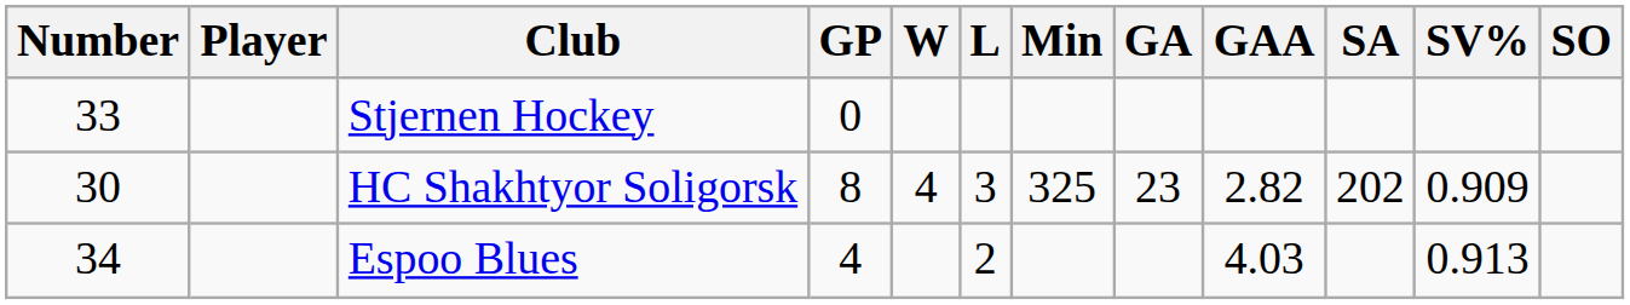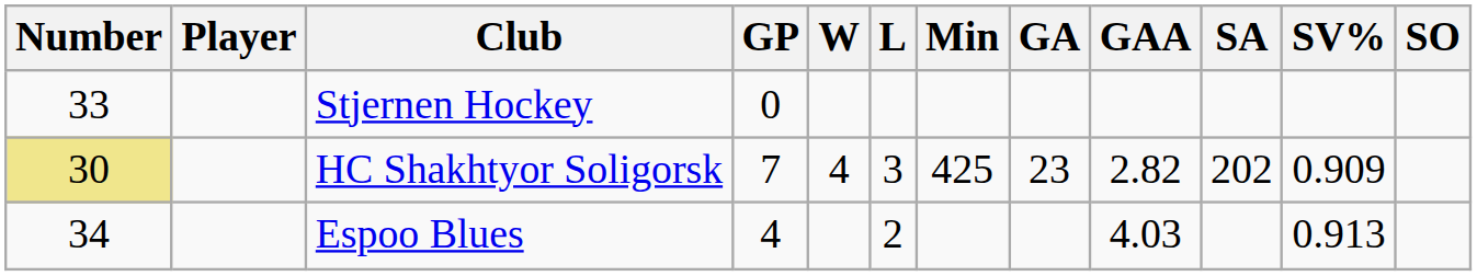 <table class="wikitable sortable" style="text-align: center;">
 <tr>
 <th scope="col">Number</th>
 <th scope="col">Player</th>
 <th scope="col">Club</th>
 <th scope="col">GP</th>
 <th scope="col">W</th>
 <th scope="col">L</th>
 <th scope="col">Min</th>
 <th scope="col">GA</th>
 <th scope="col">GAA</th>
 <th scope="col">SA</th>
 <th scope="col">SV%</th>
 <th scope="col">SO</th>
 </tr>
 <tr>
 <td>33</td>
 <td scope="row" align=left></td>
 <td align=left><a href='#'>Stjernen Hockey</a></td>
 <td>0</td>
 <td></td>
 <td></td>
 <td></td>
 <td></td>
 <td></td>
 <td></td>
 <td></td>
 <td></td>
 </tr>
 <tr>
-<td>30</td>
+<td style="background: khaki;">30</td>
 <td scope="row" align=left></td>
 <td align=left><a href='#'>HC Shakhtyor Soligorsk</a></td>
-<td>8</td>
+<td>7</td>
 <td>4</td>
 <td>3</td>
-<td>325</td>
+<td>425</td>
 <td>23</td>
 <td>2.82</td>
 <td>202</td>
 <td>0.909</td>
 <td></td>
 </tr>
 <tr>
 <td>34</td>
 <td scope="row" align=left></td>
 <td align=left><a href='#'>Espoo Blues</a></td>
 <td>4</td>
 <td></td>
 <td>2</td>
 <td></td>
 <td></td>
 <td>4.03</td>
 <td></td>
 <td>0.913</td>
 <td></td>
 </tr>
 </table>
